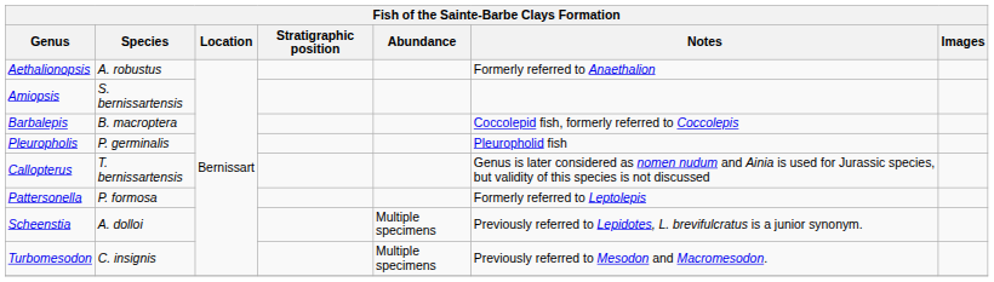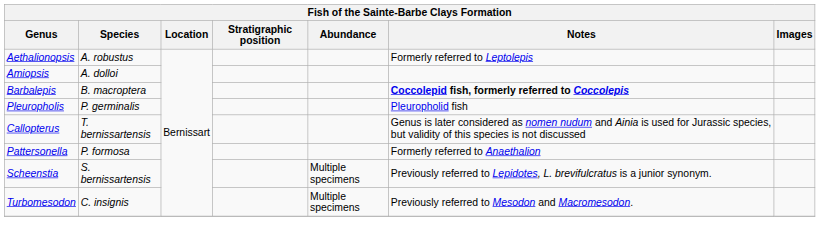 <table class="wikitable sortable">
 <tr>
 <th colspan="7" align="center"><strong>Fish of the Sainte-Barbe Clays Formation</strong></th>
 </tr>
 <tr>
 <th>Genus</th>
 <th>Species</th>
 <th>Location</th>
 <th>Stratigraphic position</th>
 <th>Abundance</th>
 <th>Notes</th>
 <th>Images</th>
 </tr>
 <tr>
 <td><em><a href='#'>Aethalionopsis</a></em></td>
 <td><em>A. robustus</em></td>
 <td rowspan="8">Bernissart</td>
 <td></td>
 <td></td>
-<td>Formerly referred to <em><a href='#'>Anaethalion</a></em></td>
+<td>Formerly referred to <em><a href='#'>Leptolepis</a></em></td>
 <td></td>
 </tr>
 <tr>
 <td><em><a href='#'>Amiopsis</a></em></td>
-<td><em>S. bernissartensis</em></td>
+<td><em>A. dolloi</em></td>
 <td></td>
 <td></td>
 <td></td>
 <td></td>
 </tr>
 <tr>
 <td><em><a href='#'>Barbalepis</a></em></td>
 <td><em>B. macroptera</em></td>
 <td></td>
 <td></td>
-<td><a href='#'>Coccolepid</a> fish, formerly referred to <em><a href='#'>Coccolepis</a></em></td>
+<td><strong><a href='#'>Coccolepid</a> fish, formerly referred to <em><a href='#'>Coccolepis</a></em></strong></td>
 <td></td>
 </tr>
 <tr>
 <td><em><a href='#'>Pleuropholis</a></em></td>
 <td><em>P. germinalis</em></td>
 <td></td>
 <td></td>
 <td><a href='#'>Pleuropholid</a> fish</td>
 <td></td>
 </tr>
 <tr>
 <td><em><a href='#'>Callopterus</a></em></td>
 <td><em>T. bernissartensis</em></td>
 <td></td>
 <td></td>
 <td>Genus is later considered as <em><a href='#'>nomen nudum</a></em> and <em>Ainia</em> is used for Jurassic species, but validity of this species is not discussed</td>
 <td></td>
 </tr>
 <tr>
 <td><em><a href='#'>Pattersonella</a></em></td>
 <td><em>P. formosa</em></td>
 <td></td>
 <td></td>
-<td>Formerly referred to <em><a href='#'>Leptolepis</a></em></td>
+<td>Formerly referred to <em><a href='#'>Anaethalion</a></em></td>
 <td></td>
 </tr>
 <tr>
 <td><em><a href='#'>Scheenstia</a></em></td>
-<td><em>A. dolloi</em></td>
+<td><em>S. bernissartensis</em></td>
 <td></td>
 <td>Multiple specimens</td>
 <td>Previously referred to <em><a href='#'>Lepidotes</a>, L. brevifulcratus</em> is a junior synonym.</td>
 <td></td>
 </tr>
 <tr>
 <td><em><a href='#'>Turbomesodon</a></em></td>
 <td><em>C. insignis</em></td>
 <td></td>
 <td>Multiple specimens</td>
 <td>Previously referred to <em><a href='#'>Mesodon</a></em> and <em><a href='#'>Macromesodon</a></em>.</td>
 <td></td>
 </tr>
 <tr>
 </tr>
 </table>
